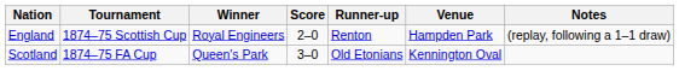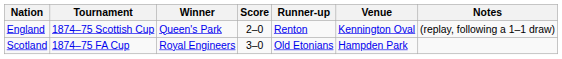 <table class="wikitable">
 <tr>
 <th>Nation</th>
 <th>Tournament</th>
 <th>Winner</th>
 <th>Score</th>
 <th>Runner-up</th>
 <th>Venue</th>
 <th>Notes</th>
 </tr>
 <tr>
 <td> <a href='#'>England</a></td>
 <td><a href='#'>1874–75 Scottish Cup</a></td>
-<td><a href='#'>Royal Engineers</a></td>
+<td><a href='#'>Queen's Park</a></td>
 <td align="center">2–0</td>
 <td><a href='#'>Renton</a></td>
-<td><a href='#'>Hampden Park</a></td>
+<td><a href='#'>Kennington Oval</a></td>
 <td>(replay, following a 1–1 draw)</td>
 </tr>
 <tr>
 <td> <a href='#'>Scotland</a></td>
 <td><a href='#'>1874–75 FA Cup</a></td>
-<td><a href='#'>Queen's Park</a></td>
+<td><a href='#'>Royal Engineers</a></td>
 <td align="center">3–0</td>
 <td><a href='#'>Old Etonians</a></td>
-<td><a href='#'>Kennington Oval</a></td>
+<td><a href='#'>Hampden Park</a></td>
 <td></td>
 </tr>
 </table>
